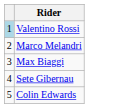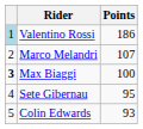 <table class="wikitable" style="font-size: 95%;">
 <tr>
 <th></th>
 <th>Rider</th>
+<th>Points</th>
 </tr>
 <tr>
 <td align=center style="background: lightblue;">1</td>
 <td> <a href='#'>Valentino Rossi</a></td>
+<td align=right>186</td>
 </tr>
 <tr>
 <td align=center>2</td>
 <td> <a href='#'>Marco Melandri</a></td>
+<td align=right>107</td>
 </tr>
 <tr>
-<td align=center>3</td>
+<td align=center><strong>3</strong></td>
 <td> <a href='#'>Max Biaggi</a></td>
+<td align=right>100</td>
 </tr>
 <tr>
 <td align=center>4</td>
 <td> <a href='#'>Sete Gibernau</a></td>
+<td align=right>95</td>
 </tr>
 <tr>
 <td align=center>5</td>
 <td> <a href='#'>Colin Edwards</a></td>
+<td align=right>93</td>
 </tr>
 </table>
